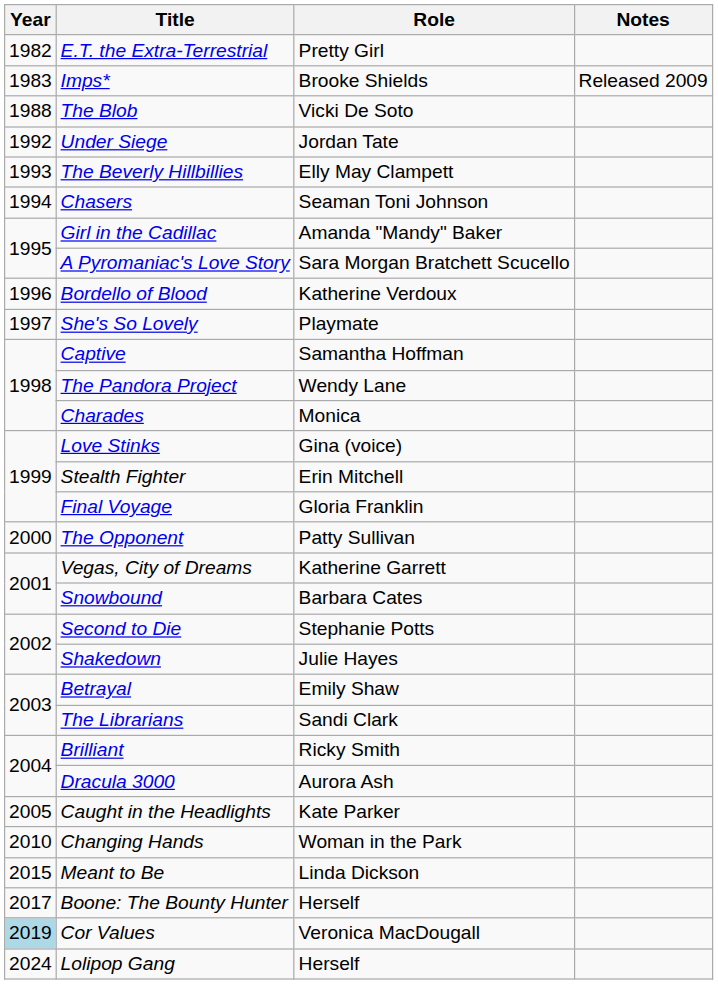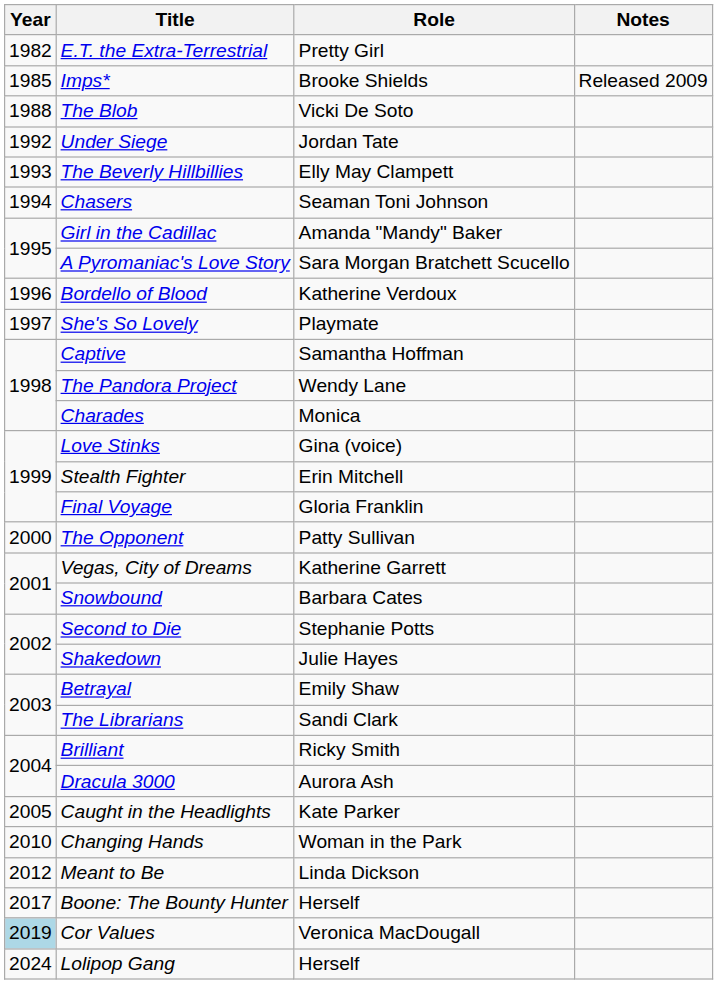 <table class="wikitable sortable">
 <tr>
 <th>Year</th>
 <th>Title</th>
 <th>Role</th>
 <th class="unsortable">Notes</th>
 </tr>
 <tr>
 <td>1982</td>
 <td><em><a href='#'>E.T. the Extra-Terrestrial</a></em></td>
 <td>Pretty Girl</td>
 <td></td>
 </tr>
 <tr>
-<td>1983</td>
+<td>1985</td>
 <td><em><a href='#'>Imps*</a></em></td>
 <td>Brooke Shields</td>
 <td>Released 2009</td>
 </tr>
 <tr>
 <td>1988</td>
 <td data-sort-value="Blob, The"><a href='#'><em>The Blob</em></a></td>
 <td>Vicki De Soto</td>
 <td></td>
 </tr>
 <tr>
 <td>1992</td>
 <td><em><a href='#'>Under Siege</a></em></td>
 <td>Jordan Tate</td>
 <td></td>
 </tr>
 <tr>
 <td>1993</td>
 <td data-sort-value="Beverly Hillbillies, The"><a href='#'><em>The Beverly Hillbillies</em></a></td>
 <td>Elly May Clampett</td>
 <td></td>
 </tr>
 <tr>
 <td>1994</td>
 <td><em><a href='#'>Chasers</a></em></td>
 <td>Seaman Toni Johnson</td>
 <td></td>
 </tr>
 <tr>
 <td rowspan="2">1995</td>
 <td><em><a href='#'>Girl in the Cadillac</a></em></td>
 <td>Amanda "Mandy" Baker</td>
 <td></td>
 </tr>
 <tr>
 <td data-sort-value="Pyromaniac's Love Story, A"><em><a href='#'>A Pyromaniac's Love Story</a></em></td>
 <td>Sara Morgan Bratchett Scucello</td>
 <td></td>
 </tr>
 <tr>
 <td>1996</td>
 <td><em><a href='#'>Bordello of Blood</a></em></td>
 <td>Katherine Verdoux</td>
 <td></td>
 </tr>
 <tr>
 <td>1997</td>
 <td><em><a href='#'>She's So Lovely</a></em></td>
 <td>Playmate</td>
 <td></td>
 </tr>
 <tr>
 <td rowspan="3">1998</td>
 <td><a href='#'><em>Captive</em></a></td>
 <td>Samantha Hoffman</td>
 <td></td>
 </tr>
 <tr>
 <td data-sort-value="Pandora Project, The"><em><a href='#'>The Pandora Project</a></em></td>
 <td>Wendy Lane</td>
 <td></td>
 </tr>
 <tr>
 <td><a href='#'><em>Charades</em></a></td>
 <td>Monica</td>
 <td></td>
 </tr>
 <tr>
 <td rowspan="3">1999</td>
 <td><a href='#'><em>Love Stinks</em></a></td>
 <td>Gina (voice)</td>
 <td></td>
 </tr>
 <tr>
 <td><em>Stealth Fighter</em></td>
 <td>Erin Mitchell</td>
 <td></td>
 </tr>
 <tr>
 <td><em><a href='#'>Final Voyage</a></em></td>
 <td>Gloria Franklin</td>
 <td></td>
 </tr>
 <tr>
 <td>2000</td>
 <td data-sort-value="Opponent, The"><a href='#'><em>The Opponent</em></a></td>
 <td>Patty Sullivan</td>
 <td></td>
 </tr>
 <tr>
 <td rowspan="2">2001</td>
 <td><em>Vegas, City of Dreams</em></td>
 <td>Katherine Garrett</td>
 <td></td>
 </tr>
 <tr>
 <td><a href='#'><em>Snowbound</em></a></td>
 <td>Barbara Cates</td>
 <td></td>
 </tr>
 <tr>
 <td rowspan="2">2002</td>
 <td><em><a href='#'>Second to Die</a></em></td>
 <td>Stephanie Potts</td>
 <td></td>
 </tr>
 <tr>
 <td><em><a href='#'>Shakedown</a></em></td>
 <td>Julie Hayes</td>
 <td></td>
 </tr>
 <tr>
 <td rowspan="2">2003</td>
 <td><a href='#'><em>Betrayal</em></a></td>
 <td>Emily Shaw</td>
 <td></td>
 </tr>
 <tr>
 <td data-sort-value="Librarians, The"><a href='#'><em>The Librarians</em></a></td>
 <td>Sandi Clark</td>
 <td></td>
 </tr>
 <tr>
 <td rowspan="2">2004</td>
 <td><a href='#'><em>Brilliant</em></a></td>
 <td>Ricky Smith</td>
 <td></td>
 </tr>
 <tr>
 <td><em><a href='#'>Dracula 3000</a></em></td>
 <td>Aurora Ash</td>
 <td></td>
 </tr>
 <tr>
 <td>2005</td>
 <td><em>Caught in the Headlights</em></td>
 <td>Kate Parker</td>
 <td></td>
 </tr>
 <tr>
 <td>2010</td>
 <td><em>Changing Hands</em></td>
 <td>Woman in the Park</td>
 <td></td>
 </tr>
 <tr>
-<td>2015</td>
+<td>2012</td>
 <td><em>Meant to Be</em></td>
 <td>Linda Dickson</td>
 <td></td>
 </tr>
 <tr>
 <td>2017</td>
 <td><em>Boone: The Bounty Hunter</em></td>
 <td>Herself</td>
 <td></td>
 </tr>
 <tr>
 <td style="background: lightblue;">2019</td>
 <td><em>Cor Values</em></td>
 <td>Veronica MacDougall</td>
 <td></td>
 </tr>
 <tr>
 <td>2024</td>
 <td><em>Lolipop Gang</em></td>
 <td>Herself</td>
 <td></td>
 </tr>
 </table>
